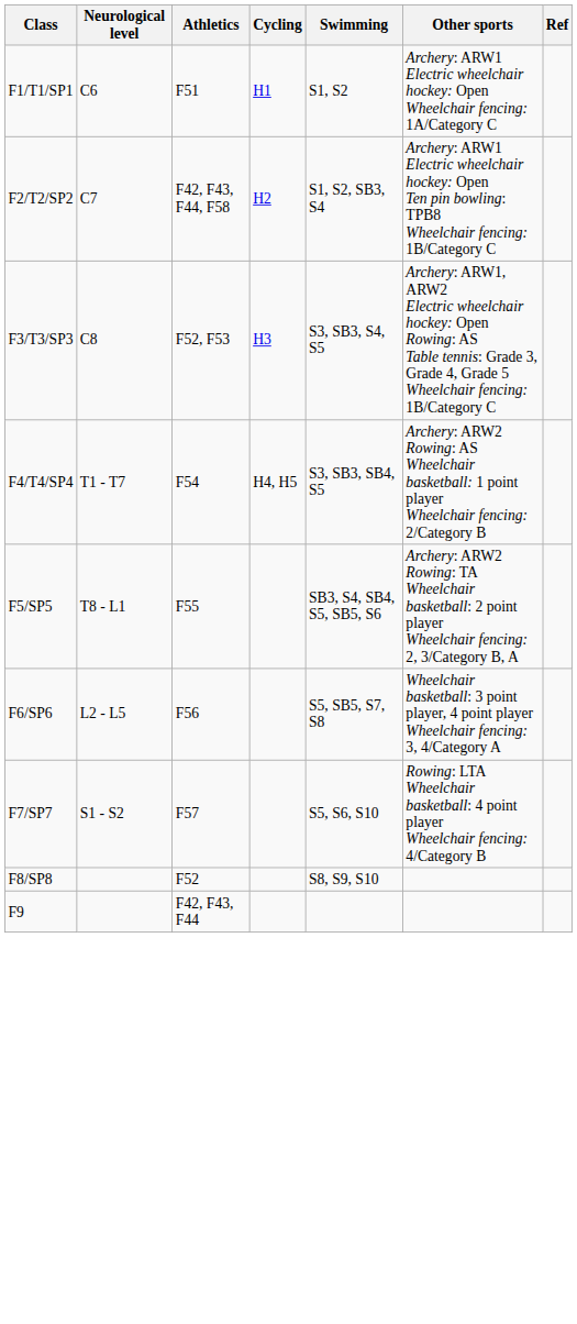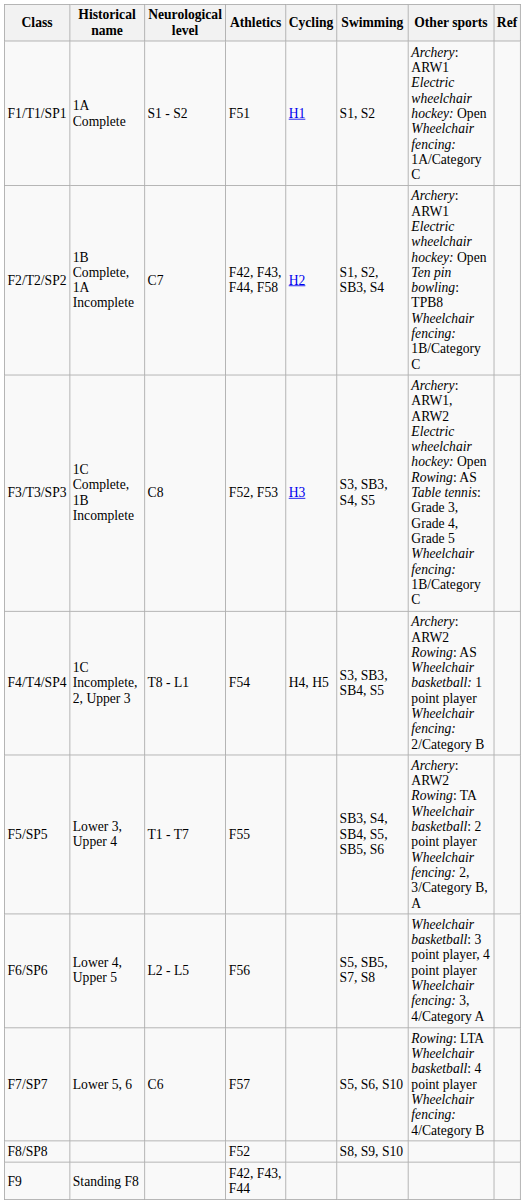 <table class="wikitable">
 <tr>
 <th>Class</th>
+<th>Historical name</th>
 <th>Neurological level</th>
 <th>Athletics</th>
 <th>Cycling</th>
 <th>Swimming</th>
 <th>Other sports</th>
 <th>Ref</th>
 </tr>
 <tr>
 <td>F1/T1/SP1</td>
-<td>C6</td>
+<td>1A Complete</td>
+<td>S1 - S2</td>
 <td>F51</td>
 <td><a href='#'>H1</a></td>
 <td>S1, S2</td>
 <td><em>Archery</em>: ARW1<br><em>Electric wheelchair hockey:</em> Open<br><em>Wheelchair fencing:</em> 1A/Category C</td>
 <td></td>
 </tr>
 <tr>
 <td>F2/T2/SP2</td>
+<td>1B Complete, 1A Incomplete</td>
 <td>C7</td>
 <td>F42, F43, F44, F58</td>
 <td><a href='#'>H2</a></td>
 <td>S1, S2, SB3, S4</td>
 <td><em>Archery</em>: ARW1<br><em>Electric wheelchair hockey:</em> Open<br><em>Ten pin bowling</em>: TPB8<br><em>Wheelchair fencing:</em> 1B/Category C</td>
 <td></td>
 </tr>
 <tr>
 <td>F3/T3/SP3</td>
+<td>1C Complete, 1B Incomplete</td>
 <td>C8</td>
 <td>F52, F53</td>
 <td><a href='#'>H3</a></td>
 <td>S3, SB3, S4, S5</td>
 <td><em>Archery</em>: ARW1, ARW2<br><em>Electric wheelchair hockey:</em> Open<br><em>Rowing</em>: AS<br><em>Table tennis</em>: Grade 3, Grade 4, Grade 5<br><em>Wheelchair fencing:</em> 1B/Category C</td>
 <td></td>
 </tr>
 <tr>
 <td>F4/T4/SP4</td>
-<td>T1 - T7</td>
+<td>1C Incomplete, 2, Upper 3</td>
+<td>T8 - L1</td>
 <td>F54</td>
 <td>H4, H5</td>
 <td>S3, SB3, SB4, S5</td>
 <td><em>Archery</em>: ARW2<br><em>Rowing</em>: AS<br><em>Wheelchair basketball:</em> 1 point player<br><em>Wheelchair fencing:</em> 2/Category B</td>
 <td></td>
 </tr>
 <tr>
 <td>F5/SP5</td>
-<td>T8 - L1</td>
+<td>Lower 3, Upper 4</td>
+<td>T1 - T7</td>
 <td>F55</td>
 <td></td>
 <td>SB3, S4, SB4, S5, SB5, S6</td>
 <td><em>Archery</em>: ARW2<br><em>Rowing</em>: TA<br><em>Wheelchair basketball</em>: 2 point player<br><em>Wheelchair fencing:</em> 2, 3/Category B, A</td>
 <td></td>
 </tr>
 <tr>
 <td>F6/SP6</td>
+<td>Lower 4, Upper 5</td>
 <td>L2 - L5</td>
 <td>F56</td>
 <td></td>
 <td>S5, SB5, S7, S8</td>
 <td><em>Wheelchair basketball</em>: 3 point player, 4 point player<br><em>Wheelchair fencing:</em> 3, 4/Category A</td>
 <td></td>
 </tr>
 <tr>
 <td>F7/SP7</td>
-<td>S1 - S2</td>
+<td>Lower 5, 6</td>
+<td>C6</td>
 <td>F57</td>
 <td></td>
 <td>S5, S6, S10</td>
 <td><em>Rowing</em>: LTA<br><em>Wheelchair basketball</em>: 4 point player<br><em>Wheelchair fencing:</em> 4/Category B</td>
 <td></td>
 </tr>
 <tr>
 <td>F8/SP8</td>
 <td></td>
+<td></td>
 <td>F52</td>
 <td></td>
 <td>S8, S9, S10</td>
 <td></td>
 <td></td>
 </tr>
 <tr>
 <td>F9</td>
+<td>Standing F8</td>
 <td></td>
 <td>F42, F43, F44</td>
 <td></td>
 <td></td>
 <td></td>
 <td></td>
 </tr>
 </table>
